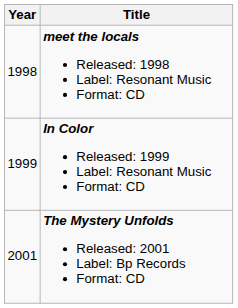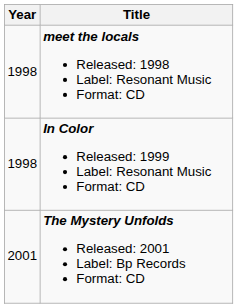 <table class="wikitable">
 <tr>
 <th>Year</th>
 <th style="width:225px;">Title</th>
 </tr>
 <tr>
 <td>1998</td>
 <td style="width:225px;"><strong><em>meet the locals</em></strong><br><ul><li>Released: 1998</li><li>Label: Resonant Music </li><li>Format: CD</li></ul></td>
 </tr>
 <tr>
-<td>1999</td>
+<td>1998</td>
 <td style="width:225px;"><strong><em>In Color</em></strong><br><ul><li>Released: 1999</li><li>Label: Resonant Music </li><li>Format: CD</li></ul></td>
 </tr>
 <tr>
 <td>2001</td>
 <td style="width:225px;"><strong><em>The Mystery Unfolds</em></strong><br><ul><li>Released: 2001</li><li>Label: Bp Records </li><li>Format: CD</li></ul></td>
 </tr>
 </table>
